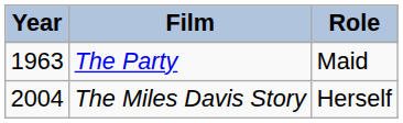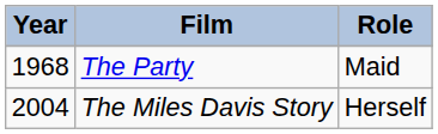 <table class="wikitable" style="font-size:100%;">
 <tr>
 <th style="background:#B0C4DE;">Year</th>
 <th style="background:#B0C4DE;">Film</th>
 <th style="background:#B0C4DE;">Role</th>
 </tr>
 <tr>
 </tr>
 <tr>
-<td>1963</td>
+<td>1968</td>
 <td><a href='#'><em>The Party</em></a></td>
 <td>Maid</td>
 </tr>
 <tr>
 <td>2004</td>
 <td><em>The Miles Davis Story</em></td>
 <td>Herself</td>
 </tr>
 </table>
